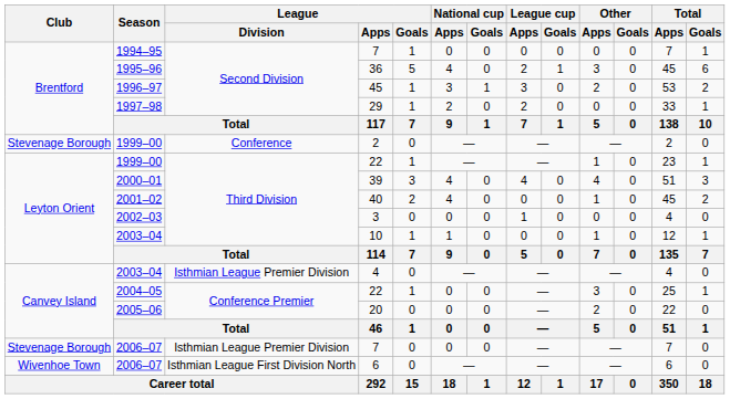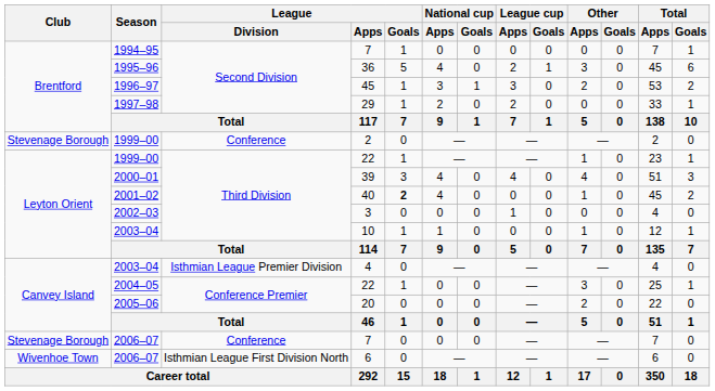 <table class="wikitable" style="text-align: center;">
 <tr>
 <th rowspan="2">Club</th>
 <th rowspan="2">Season</th>
 <th colspan="3">League</th>
 <th colspan="2">National cup</th>
 <th colspan="2">League cup</th>
 <th colspan="2">Other</th>
 <th colspan="2">Total</th>
 </tr>
 <tr>
 <th>Division</th>
 <th>Apps</th>
 <th>Goals</th>
 <th>Apps</th>
 <th>Goals</th>
 <th>Apps</th>
 <th>Goals</th>
 <th>Apps</th>
 <th>Goals</th>
 <th>Apps</th>
 <th>Goals</th>
 </tr>
 <tr>
 <td rowspan="5"><a href='#'>Brentford</a></td>
 <td><a href='#'>1994–95</a></td>
 <td rowspan="4"><a href='#'>Second Division</a></td>
 <td>7</td>
 <td>1</td>
 <td>0</td>
 <td>0</td>
 <td>0</td>
 <td>0</td>
 <td>0</td>
 <td>0</td>
 <td>7</td>
 <td>1</td>
 </tr>
 <tr>
 <td><a href='#'>1995–96</a></td>
 <td>36</td>
 <td>5</td>
 <td>4</td>
 <td>0</td>
 <td>2</td>
 <td>1</td>
 <td>3</td>
 <td>0</td>
 <td>45</td>
 <td>6</td>
 </tr>
 <tr>
 <td><a href='#'>1996–97</a></td>
 <td>45</td>
 <td>1</td>
 <td>3</td>
 <td>1</td>
 <td>3</td>
 <td>0</td>
 <td>2</td>
 <td>0</td>
 <td>53</td>
 <td>2</td>
 </tr>
 <tr>
 <td><a href='#'>1997–98</a></td>
 <td>29</td>
 <td>1</td>
 <td>2</td>
 <td>0</td>
 <td>2</td>
 <td>0</td>
 <td>0</td>
 <td>0</td>
 <td>33</td>
 <td>1</td>
 </tr>
 <tr>
 <th colspan="2">Total</th>
 <th>117</th>
 <th>7</th>
 <th>9</th>
 <th>1</th>
 <th>7</th>
 <th>1</th>
 <th>5</th>
 <th>0</th>
 <th>138</th>
 <th>10</th>
 </tr>
 <tr>
 <td><a href='#'>Stevenage Borough</a></td>
 <td><a href='#'>1999–00</a></td>
 <td><a href='#'>Conference</a></td>
 <td>2</td>
 <td>0</td>
 <td colspan="2">—</td>
 <td colspan="2">—</td>
 <td colspan="2">—</td>
 <td>2</td>
 <td>0</td>
 </tr>
 <tr>
 <td rowspan="6"><a href='#'>Leyton Orient</a></td>
 <td><a href='#'>1999–00</a></td>
 <td rowspan="5"><a href='#'>Third Division</a></td>
 <td>22</td>
 <td>1</td>
 <td colspan="2">—</td>
 <td colspan="2">—</td>
 <td>1</td>
 <td>0</td>
 <td>23</td>
 <td>1</td>
 </tr>
 <tr>
 <td><a href='#'>2000–01</a></td>
 <td>39</td>
 <td>3</td>
 <td>4</td>
 <td>0</td>
 <td>4</td>
 <td>0</td>
 <td>4</td>
 <td>0</td>
 <td>51</td>
 <td>3</td>
 </tr>
 <tr>
 <td><a href='#'>2001–02</a></td>
 <td>40</td>
-<td>2</td>
+<td><strong>2</strong></td>
 <td>4</td>
 <td>0</td>
 <td>0</td>
 <td>0</td>
 <td>1</td>
 <td>0</td>
 <td>45</td>
 <td>2</td>
 </tr>
 <tr>
 <td><a href='#'>2002–03</a></td>
 <td>3</td>
 <td>0</td>
 <td>0</td>
 <td>0</td>
 <td>1</td>
 <td>0</td>
 <td>0</td>
 <td>0</td>
 <td>4</td>
 <td>0</td>
 </tr>
 <tr>
 <td><a href='#'>2003–04</a></td>
 <td>10</td>
 <td>1</td>
 <td>1</td>
 <td>0</td>
 <td>0</td>
 <td>0</td>
 <td>1</td>
 <td>0</td>
 <td>12</td>
 <td>1</td>
 </tr>
 <tr>
 <th colspan="2">Total</th>
 <th>114</th>
 <th>7</th>
 <th>9</th>
 <th>0</th>
 <th>5</th>
 <th>0</th>
 <th>7</th>
 <th>0</th>
 <th>135</th>
 <th>7</th>
 </tr>
 <tr>
 <td rowspan="4"><a href='#'>Canvey Island</a></td>
 <td><a href='#'>2003–04</a></td>
 <td><a href='#'>Isthmian League</a> Premier Division</td>
 <td>4</td>
 <td>0</td>
 <td colspan="2">—</td>
 <td colspan="2">—</td>
 <td colspan="2">—</td>
 <td>4</td>
 <td>0</td>
 </tr>
 <tr>
 <td><a href='#'>2004–05</a></td>
 <td rowspan="2"><a href='#'>Conference Premier</a></td>
 <td>22</td>
 <td>1</td>
 <td>0</td>
 <td>0</td>
 <td colspan="2">—</td>
 <td>3</td>
 <td>0</td>
 <td>25</td>
 <td>1</td>
 </tr>
 <tr>
 <td><a href='#'>2005–06</a></td>
 <td>20</td>
 <td>0</td>
 <td>0</td>
 <td>0</td>
 <td colspan="2">—</td>
 <td>2</td>
 <td>0</td>
 <td>22</td>
 <td>0</td>
 </tr>
 <tr>
 <th colspan="2">Total</th>
 <th>46</th>
 <th>1</th>
 <th>0</th>
 <th>0</th>
 <th colspan="2">—</th>
 <th>5</th>
 <th>0</th>
 <th>51</th>
 <th>1</th>
 </tr>
 <tr>
 <td><a href='#'>Stevenage Borough</a></td>
 <td><a href='#'>2006–07</a></td>
-<td>Isthmian League Premier Division</td>
+<td><a href='#'>Conference</a></td>
 <td>7</td>
 <td>0</td>
 <td>0</td>
 <td>0</td>
 <td colspan="2">—</td>
 <td colspan="2">—</td>
 <td>7</td>
 <td>0</td>
 </tr>
 <tr>
 <td><a href='#'>Wivenhoe Town</a></td>
 <td><a href='#'>2006–07</a></td>
 <td>Isthmian League First Division North</td>
 <td>6</td>
 <td>0</td>
 <td colspan="2">—</td>
 <td colspan="2">—</td>
 <td colspan="2">—</td>
 <td>6</td>
 <td>0</td>
 </tr>
 <tr>
 <th colspan="3">Career total</th>
 <th>292</th>
 <th>15</th>
 <th>18</th>
 <th>1</th>
 <th>12</th>
 <th>1</th>
 <th>17</th>
 <th>0</th>
 <th>350</th>
 <th>18</th>
 </tr>
 </table>
